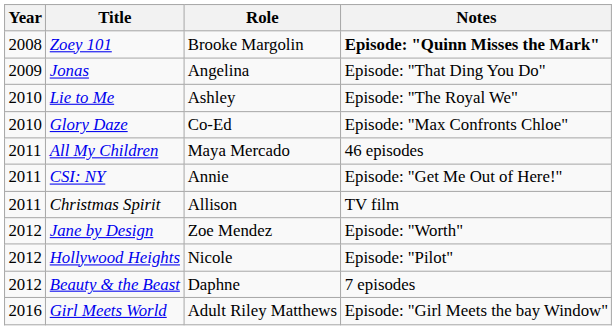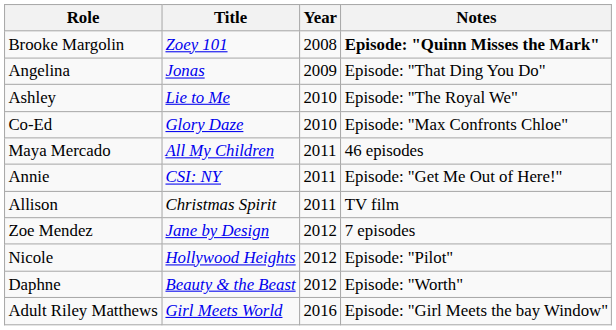 <table class="wikitable sortable">
 <tr>
+<th>Role</th>
+<th>Title</th>
 <th>Year</th>
-<th>Title</th>
-<th>Role</th>
 <th class="unsortable">Notes</th>
 </tr>
 <tr>
+<td>Brooke Margolin</td>
+<td><em><a href='#'>Zoey 101</a></em></td>
 <td>2008</td>
-<td><em><a href='#'>Zoey 101</a></em></td>
-<td>Brooke Margolin</td>
 <td><strong>Episode: "Quinn Misses the Mark"</strong></td>
 </tr>
 <tr>
+<td>Angelina</td>
+<td><em><a href='#'>Jonas</a></em></td>
 <td>2009</td>
-<td><em><a href='#'>Jonas</a></em></td>
-<td>Angelina</td>
 <td>Episode: "That Ding You Do"</td>
 </tr>
 <tr>
+<td>Ashley</td>
+<td><em><a href='#'>Lie to Me</a></em></td>
 <td>2010</td>
-<td><em><a href='#'>Lie to Me</a></em></td>
-<td>Ashley</td>
 <td>Episode: "The Royal We"</td>
 </tr>
 <tr>
+<td>Co-Ed</td>
+<td><em><a href='#'>Glory Daze</a></em></td>
 <td>2010</td>
-<td><em><a href='#'>Glory Daze</a></em></td>
-<td>Co-Ed</td>
 <td>Episode: "Max Confronts Chloe"</td>
 </tr>
 <tr>
+<td>Maya Mercado</td>
+<td><em><a href='#'>All My Children</a></em></td>
 <td>2011</td>
-<td><em><a href='#'>All My Children</a></em></td>
-<td>Maya Mercado</td>
 <td>46 episodes</td>
 </tr>
 <tr>
+<td>Annie</td>
+<td><em><a href='#'>CSI: NY</a></em></td>
 <td>2011</td>
-<td><em><a href='#'>CSI: NY</a></em></td>
-<td>Annie</td>
 <td>Episode: "Get Me Out of Here!"</td>
 </tr>
 <tr>
+<td>Allison</td>
+<td><em>Christmas Spirit</em></td>
 <td>2011</td>
-<td><em>Christmas Spirit</em></td>
-<td>Allison</td>
 <td>TV film</td>
 </tr>
 <tr>
+<td>Zoe Mendez</td>
+<td><em><a href='#'>Jane by Design</a></em></td>
 <td>2012</td>
-<td><em><a href='#'>Jane by Design</a></em></td>
-<td>Zoe Mendez</td>
+<td>7 episodes</td>
+</tr>
+<tr>
+<td>Nicole</td>
+<td><em><a href='#'>Hollywood Heights</a></em></td>
+<td>2012</td>
+<td>Episode: "Pilot"</td>
+</tr>
+<tr>
+<td>Daphne</td>
+<td><em><a href='#'>Beauty & the Beast</a></em></td>
+<td>2012</td>
 <td>Episode: "Worth"</td>
 </tr>
 <tr>
-<td>2012</td>
-<td><em><a href='#'>Hollywood Heights</a></em></td>
-<td>Nicole</td>
-<td>Episode: "Pilot"</td>
-</tr>
-<tr>
-<td>2012</td>
-<td><em><a href='#'>Beauty & the Beast</a></em></td>
-<td>Daphne</td>
-<td>7 episodes</td>
-</tr>
-<tr>
+<td>Adult Riley Matthews</td>
+<td><em><a href='#'>Girl Meets World</a></em></td>
 <td>2016</td>
-<td><em><a href='#'>Girl Meets World</a></em></td>
-<td>Adult Riley Matthews</td>
 <td>Episode: "Girl Meets the bay Window"</td>
 </tr>
 </table>
